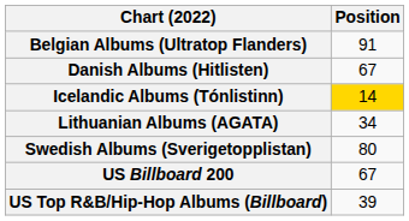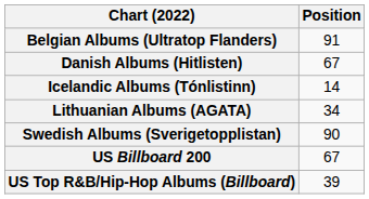 <table class="wikitable plainrowheaders sortable" style="text-align:center">
 <tr>
 <th scope="col">Chart (2022)</th>
 <th scope="col">Position</th>
 </tr>
 <tr>
 <th scope="row">Belgian Albums (Ultratop Flanders)</th>
 <td>91</td>
 </tr>
 <tr>
 <th scope="row">Danish Albums (Hitlisten)</th>
 <td>67</td>
 </tr>
 <tr>
 <th scope="row">Icelandic Albums (Tónlistinn)</th>
-<td style="background: gold;">14</td>
+<td>14</td>
 </tr>
 <tr>
 <th scope="row">Lithuanian Albums (AGATA)</th>
 <td>34</td>
 </tr>
 <tr>
 <th scope="row">Swedish Albums (Sverigetopplistan)</th>
-<td>80</td>
+<td>90</td>
 </tr>
 <tr>
 <th scope="row">US <em>Billboard</em> 200</th>
 <td>67</td>
 </tr>
 <tr>
 <th scope="row">US Top R&B/Hip-Hop Albums (<em>Billboard</em>)</th>
 <td>39</td>
 </tr>
 </table>
